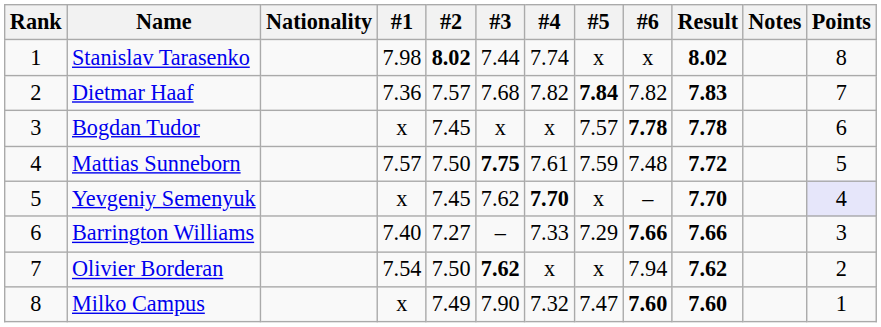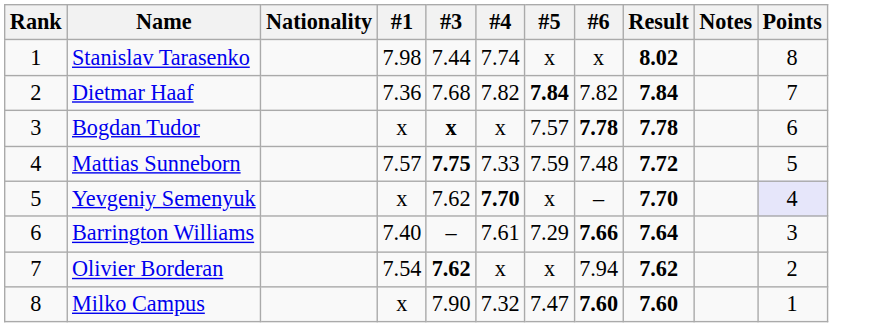 <table class="wikitable sortable" style="text-align:center">
 <tr>
 <th>Rank</th>
 <th>Name</th>
 <th>Nationality</th>
 <th>#1</th>
-<th>#2</th>
 <th>#3</th>
 <th>#4</th>
 <th>#5</th>
 <th>#6</th>
 <th>Result</th>
 <th>Notes</th>
 <th>Points</th>
 </tr>
 <tr>
 <td>1</td>
 <td align=left><a href='#'>Stanislav Tarasenko</a></td>
 <td align=left></td>
 <td>7.98</td>
-<td><strong>8.02</strong></td>
 <td>7.44</td>
 <td>7.74</td>
 <td>x</td>
 <td>x</td>
 <td><strong>8.02</strong></td>
 <td></td>
 <td>8</td>
 </tr>
 <tr>
 <td>2</td>
 <td align=left><a href='#'>Dietmar Haaf</a></td>
 <td align=left></td>
 <td>7.36</td>
-<td>7.57</td>
 <td>7.68</td>
 <td>7.82</td>
 <td><strong>7.84</strong></td>
 <td>7.82</td>
-<td><strong>7.83</strong></td>
+<td><strong>7.84</strong></td>
 <td></td>
 <td>7</td>
 </tr>
 <tr>
 <td>3</td>
 <td align=left><a href='#'>Bogdan Tudor</a></td>
 <td align=left></td>
 <td>x</td>
-<td>7.45</td>
-<td>x</td>
+<td><strong>x</strong></td>
 <td>x</td>
 <td>7.57</td>
 <td><strong>7.78</strong></td>
 <td><strong>7.78</strong></td>
 <td></td>
 <td>6</td>
 </tr>
 <tr>
 <td>4</td>
 <td align=left><a href='#'>Mattias Sunneborn</a></td>
 <td align=left></td>
 <td>7.57</td>
-<td>7.50</td>
 <td><strong>7.75</strong></td>
-<td>7.61</td>
+<td>7.33</td>
 <td>7.59</td>
 <td>7.48</td>
 <td><strong>7.72</strong></td>
 <td></td>
 <td>5</td>
 </tr>
 <tr>
 <td>5</td>
 <td align=left><a href='#'>Yevgeniy Semenyuk</a></td>
 <td align=left></td>
 <td>x</td>
-<td>7.45</td>
 <td>7.62</td>
 <td><strong>7.70</strong></td>
 <td>x</td>
 <td>–</td>
 <td><strong>7.70</strong></td>
 <td></td>
 <td style="background: lavender;">4</td>
 </tr>
 <tr>
 <td>6</td>
 <td align=left><a href='#'>Barrington Williams</a></td>
 <td align=left></td>
 <td>7.40</td>
-<td>7.27</td>
 <td>–</td>
-<td>7.33</td>
+<td>7.61</td>
 <td>7.29</td>
 <td><strong>7.66</strong></td>
-<td><strong>7.66</strong></td>
+<td><strong>7.64</strong></td>
 <td></td>
 <td>3</td>
 </tr>
 <tr>
 <td>7</td>
 <td align=left><a href='#'>Olivier Borderan</a></td>
 <td align=left></td>
 <td>7.54</td>
-<td>7.50</td>
 <td><strong>7.62</strong></td>
 <td>x</td>
 <td>x</td>
 <td>7.94</td>
 <td><strong>7.62</strong></td>
 <td></td>
 <td>2</td>
 </tr>
 <tr>
 <td>8</td>
 <td align=left><a href='#'>Milko Campus</a></td>
 <td align=left></td>
 <td>x</td>
-<td>7.49</td>
 <td>7.90</td>
 <td>7.32</td>
 <td>7.47</td>
 <td><strong>7.60</strong></td>
 <td><strong>7.60</strong></td>
 <td></td>
 <td>1</td>
 </tr>
 </table>
